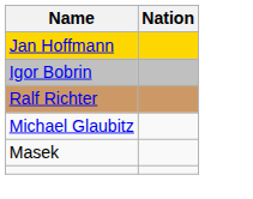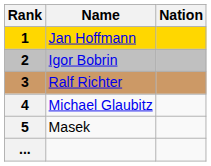 <table class="wikitable">
 <tr>
+<th>Rank</th>
 <th>Name</th>
 <th>Nation</th>
 </tr>
 <tr bgcolor="gold">
+<td align="center"><strong>1</strong></td>
 <td><a href='#'>Jan Hoffmann</a></td>
 <td></td>
 </tr>
 <tr bgcolor="silver">
+<td align="center"><strong>2</strong></td>
 <td><a href='#'>Igor Bobrin</a></td>
 <td></td>
 </tr>
 <tr bgcolor="cc9966">
+<td align="center"><strong>3</strong></td>
 <td><a href='#'>Ralf Richter</a></td>
 <td></td>
 </tr>
 <tr>
+<th>4</th>
 <td><a href='#'>Michael Glaubitz</a></td>
 <td></td>
 </tr>
 <tr>
+<th>5</th>
 <td>Masek</td>
 <td></td>
 </tr>
 <tr>
+<th>...</th>
 <td></td>
 <td></td>
 </tr>
 </table>
